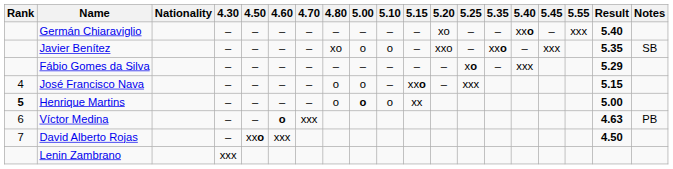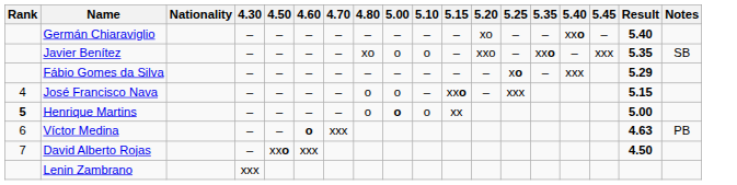 <table class="wikitable sortable" style="text-align:center">
 <tr>
 <th>Rank</th>
 <th>Name</th>
 <th>Nationality</th>
 <th>4.30</th>
 <th>4.50</th>
 <th>4.60</th>
 <th>4.70</th>
 <th>4.80</th>
 <th>5.00</th>
 <th>5.10</th>
 <th>5.15</th>
 <th>5.20</th>
 <th>5.25</th>
 <th>5.35</th>
 <th>5.40</th>
 <th>5.45</th>
-<th>5.55</th>
 <th>Result</th>
 <th>Notes</th>
 </tr>
 <tr>
 <td></td>
 <td align=left><a href='#'>Germán Chiaraviglio</a></td>
 <td align=left></td>
 <td>–</td>
 <td>–</td>
 <td>–</td>
 <td>–</td>
 <td>–</td>
 <td>–</td>
 <td>–</td>
 <td>–</td>
 <td>xo</td>
 <td>–</td>
 <td>–</td>
 <td>xx<strong>o</strong></td>
 <td>–</td>
-<td>xxx</td>
 <td><strong>5.40</strong></td>
 <td></td>
 </tr>
 <tr>
 <td></td>
 <td align=left><a href='#'>Javier Benítez</a></td>
 <td align=left></td>
 <td>–</td>
 <td>–</td>
 <td>–</td>
 <td>–</td>
 <td>xo</td>
 <td>o</td>
 <td>o</td>
 <td>–</td>
 <td>xxo</td>
 <td>–</td>
 <td>xx<strong>o</strong></td>
 <td>–</td>
 <td>xxx</td>
-<td></td>
 <td><strong>5.35</strong></td>
 <td>SB</td>
 </tr>
 <tr>
 <td></td>
 <td align=left><a href='#'>Fábio Gomes da Silva</a></td>
 <td align=left></td>
 <td>–</td>
 <td>–</td>
 <td>–</td>
 <td>–</td>
 <td>–</td>
 <td>–</td>
 <td>–</td>
 <td>–</td>
 <td>–</td>
 <td>x<strong>o</strong></td>
 <td>–</td>
 <td>xxx</td>
-<td></td>
 <td></td>
 <td><strong>5.29</strong></td>
 <td></td>
 </tr>
 <tr>
 <td>4</td>
 <td align=left><a href='#'>José Francisco Nava</a></td>
 <td align=left></td>
 <td>–</td>
 <td>–</td>
 <td>–</td>
 <td>–</td>
 <td>o</td>
 <td>o</td>
 <td>–</td>
 <td>xx<strong>o</strong></td>
 <td>–</td>
 <td>xxx</td>
 <td></td>
 <td></td>
 <td></td>
-<td></td>
 <td><strong>5.15</strong></td>
 <td></td>
 </tr>
 <tr>
 <td><strong>5</strong></td>
 <td align=left><a href='#'>Henrique Martins</a></td>
 <td align=left></td>
 <td>–</td>
 <td>–</td>
 <td>–</td>
 <td>–</td>
 <td>o</td>
 <td><strong>o</strong></td>
 <td>o</td>
 <td>xx</td>
-<td></td>
 <td></td>
 <td></td>
 <td></td>
 <td></td>
 <td></td>
 <td><strong>5.00</strong></td>
 <td></td>
 </tr>
 <tr>
 <td>6</td>
 <td align=left><a href='#'>Víctor Medina</a></td>
 <td align=left></td>
 <td>–</td>
 <td>–</td>
 <td><strong>o</strong></td>
 <td>xxx</td>
 <td></td>
 <td></td>
 <td></td>
 <td></td>
 <td></td>
 <td></td>
 <td></td>
 <td></td>
 <td></td>
-<td></td>
 <td><strong>4.63</strong></td>
 <td>PB</td>
 </tr>
 <tr>
 <td>7</td>
 <td align=left><a href='#'>David Alberto Rojas</a></td>
 <td align=left></td>
 <td>–</td>
 <td>xx<strong>o</strong></td>
 <td>xxx</td>
-<td></td>
 <td></td>
 <td></td>
 <td></td>
 <td></td>
 <td></td>
 <td></td>
 <td></td>
 <td></td>
 <td></td>
 <td></td>
 <td><strong>4.50</strong></td>
 <td></td>
 </tr>
 <tr>
 <td></td>
 <td align=left><a href='#'>Lenin Zambrano</a></td>
 <td align=left></td>
 <td>xxx</td>
 <td></td>
 <td></td>
 <td></td>
 <td></td>
 <td></td>
 <td></td>
 <td></td>
 <td></td>
 <td></td>
 <td></td>
 <td></td>
 <td></td>
-<td></td>
 <td><strong></strong></td>
 <td></td>
 </tr>
 </table>
